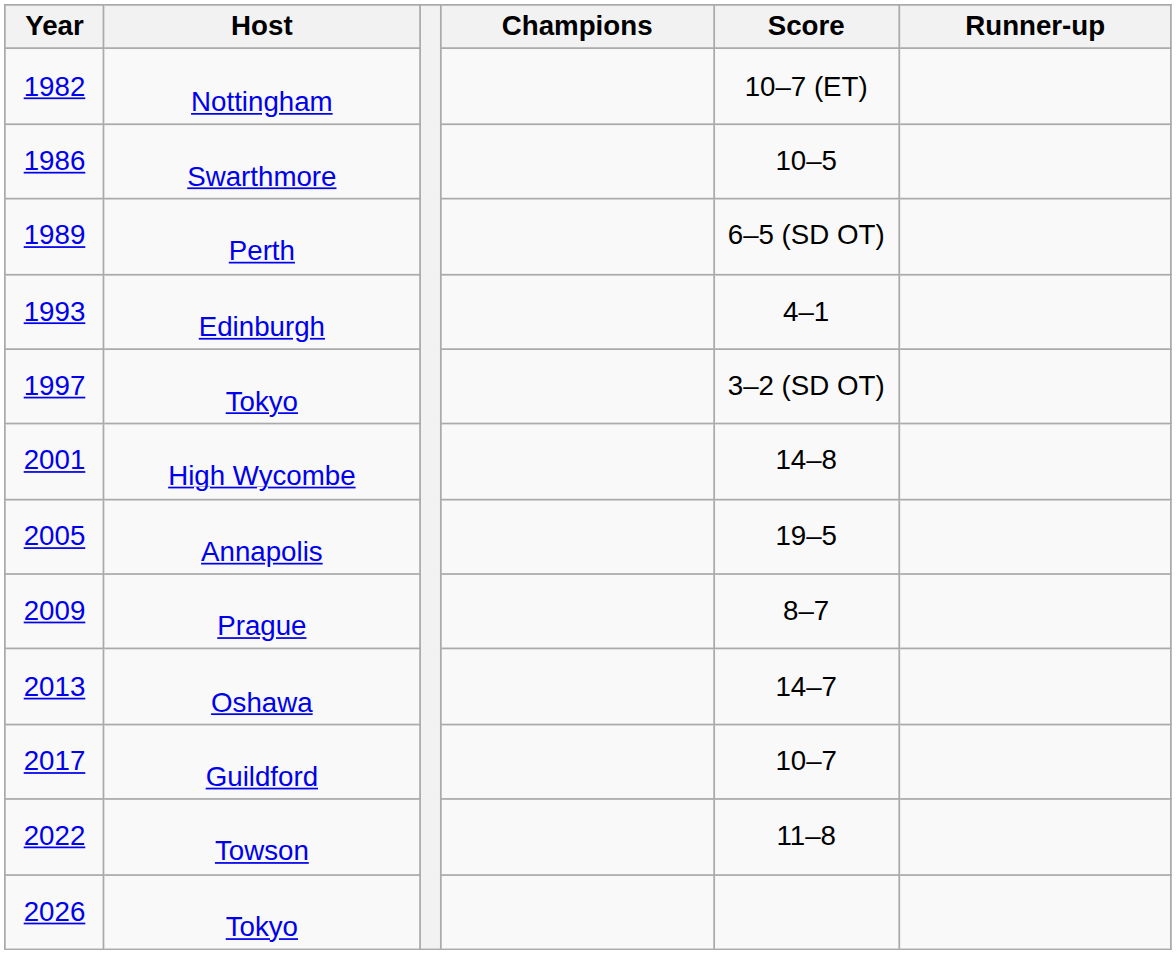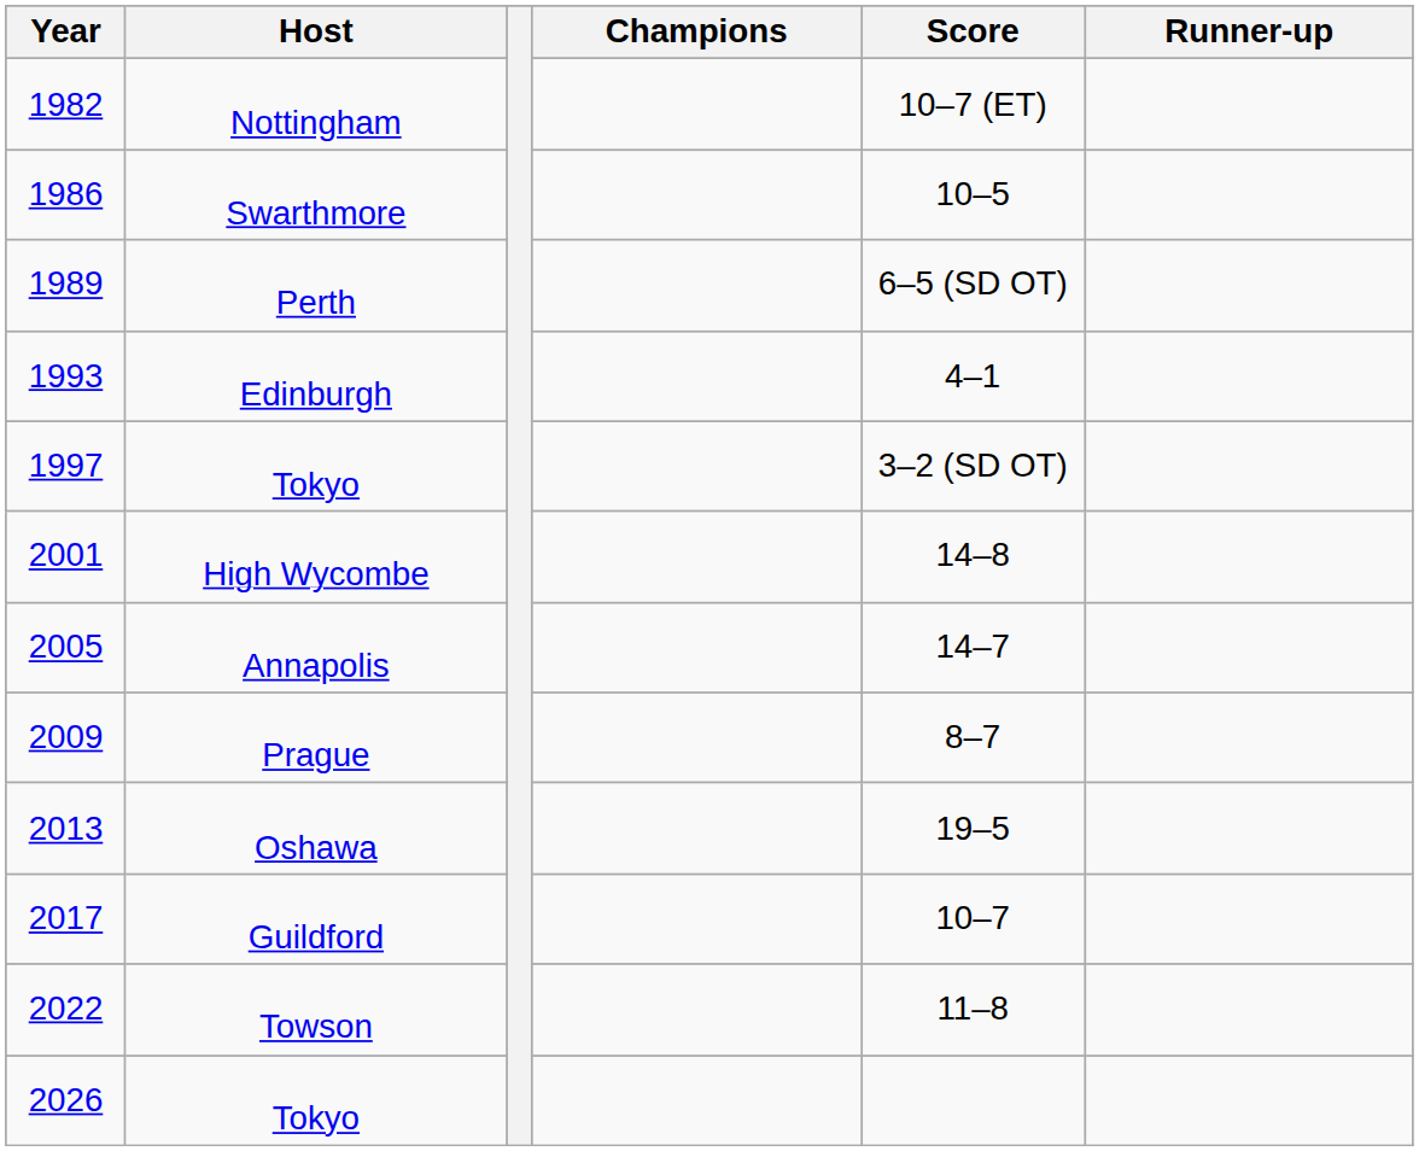 <table class="wikitable" style="text-align:center;">
 <tr>
 <th width=50>Year</th>
 <th width=175>Host</th>
 <th rowspan="16" style="width:5px;"></th>
 <th width=150>Champions</th>
 <th width=100>Score</th>
 <th width=150>Runner-up</th>
 </tr>
 <tr>
 <td><a href='#'>1982</a></td>
 <td><br><a href='#'>Nottingham</a></td>
 <td></td>
 <td>10–7 (ET)</td>
 <td></td>
 </tr>
 <tr>
 <td><a href='#'>1986</a></td>
 <td><br><a href='#'>Swarthmore</a></td>
 <td></td>
 <td>10–5</td>
 <td></td>
 </tr>
 <tr>
 <td><a href='#'>1989</a></td>
 <td><br><a href='#'>Perth</a></td>
 <td></td>
 <td>6–5 (SD OT)</td>
 <td></td>
 </tr>
 <tr>
 <td><a href='#'>1993</a></td>
 <td><br><a href='#'>Edinburgh</a></td>
 <td></td>
 <td>4–1</td>
 <td></td>
 </tr>
 <tr>
 <td><a href='#'>1997</a></td>
 <td><br><a href='#'>Tokyo</a></td>
 <td></td>
 <td>3–2 (SD OT)</td>
 <td></td>
 </tr>
 <tr>
 <td><a href='#'>2001</a></td>
 <td><br><a href='#'>High Wycombe</a></td>
 <td></td>
 <td>14–8</td>
 <td></td>
 </tr>
 <tr>
 <td><a href='#'>2005</a></td>
 <td><br><a href='#'>Annapolis</a></td>
 <td></td>
-<td>19–5</td>
+<td>14–7</td>
 <td></td>
 </tr>
 <tr>
 <td><a href='#'>2009</a></td>
 <td><br><a href='#'>Prague</a></td>
 <td></td>
 <td>8–7</td>
 <td></td>
 </tr>
 <tr>
 <td><a href='#'>2013</a></td>
 <td><br><a href='#'>Oshawa</a></td>
 <td></td>
-<td>14–7</td>
+<td>19–5</td>
 <td></td>
 </tr>
 <tr>
 <td><a href='#'>2017</a></td>
 <td><br><a href='#'>Guildford</a></td>
 <td></td>
 <td>10–7</td>
 <td></td>
 </tr>
 <tr>
 <td><a href='#'>2022</a></td>
 <td><br><a href='#'>Towson</a></td>
 <td></td>
 <td>11–8</td>
 <td></td>
 </tr>
 <tr>
 <td><a href='#'>2026</a></td>
 <td><br><a href='#'>Tokyo</a></td>
 <td></td>
 <td></td>
 <td></td>
 </tr>
 </table>
